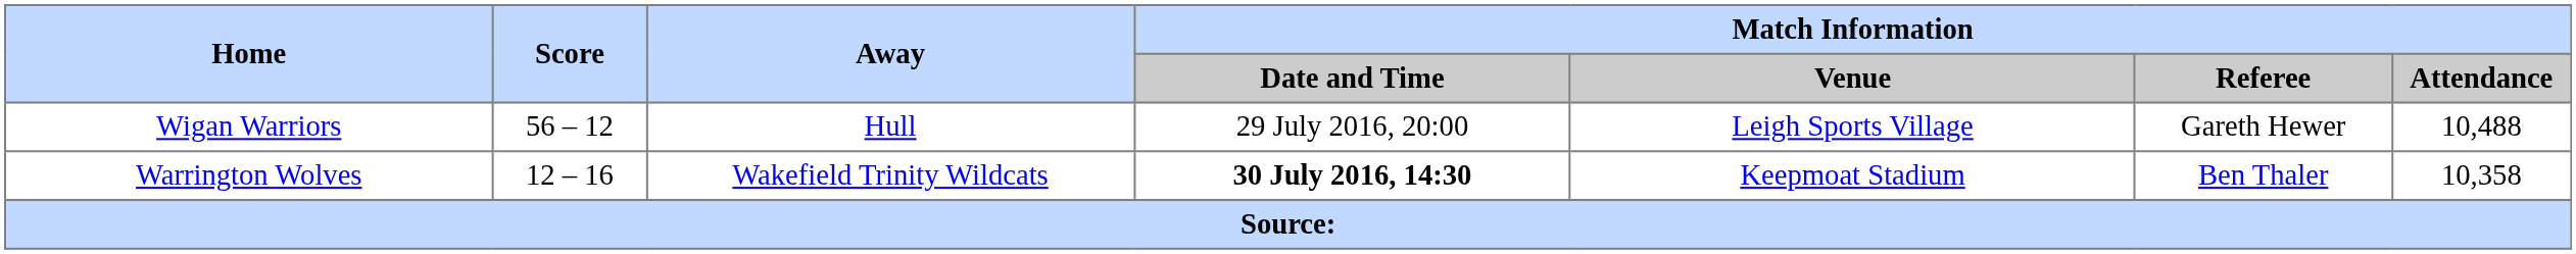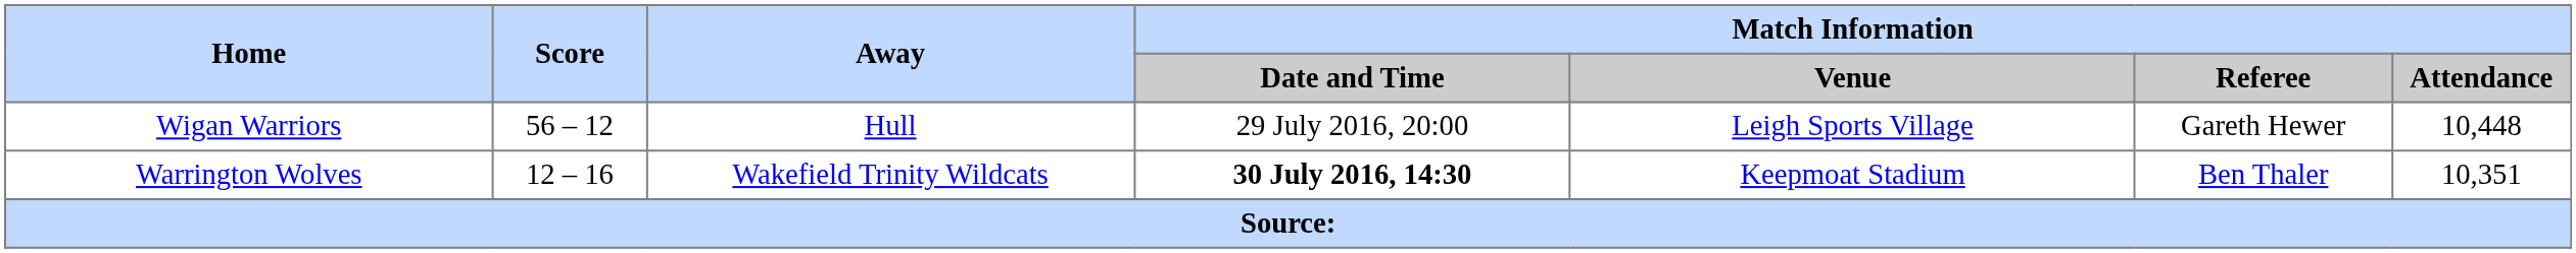 <table border=1 style="border-collapse:collapse; font-size:90%; text-align:center;" cellpadding=3 cellspacing=0 width=100%>
 <tr bgcolor=#C1D8FF>
 <th rowspan=2 width=19%>Home</th>
 <th rowspan=2 width=6%>Score</th>
 <th rowspan=2 width=19%>Away</th>
 <th colspan=6>Match Information</th>
 </tr>
 <tr bgcolor=#CCCCCC>
 <th width=17%>Date and Time</th>
 <th width=22%>Venue</th>
 <th width=10%>Referee</th>
 <th width=7%>Attendance</th>
 </tr>
 <tr>
 <td> <a href='#'>Wigan Warriors</a></td>
 <td>56 – 12</td>
 <td> <a href='#'>Hull</a></td>
 <td>29 July 2016, 20:00</td>
 <td><a href='#'>Leigh Sports Village</a></td>
 <td>Gareth Hewer</td>
-<td>10,488</td>
+<td>10,448</td>
 </tr>
 <tr>
 <td> <a href='#'>Warrington Wolves</a></td>
 <td>12 – 16</td>
 <td> <a href='#'>Wakefield Trinity Wildcats</a></td>
 <td><strong>30 July 2016, 14:30</strong></td>
 <td><a href='#'>Keepmoat Stadium</a></td>
 <td><a href='#'>Ben Thaler</a></td>
-<td>10,358</td>
+<td>10,351</td>
 </tr>
 <tr>
 </tr>
 <tr style="background:#c1d8ff;">
 <th colspan=12>Source:</th>
 </tr>
 </table>
